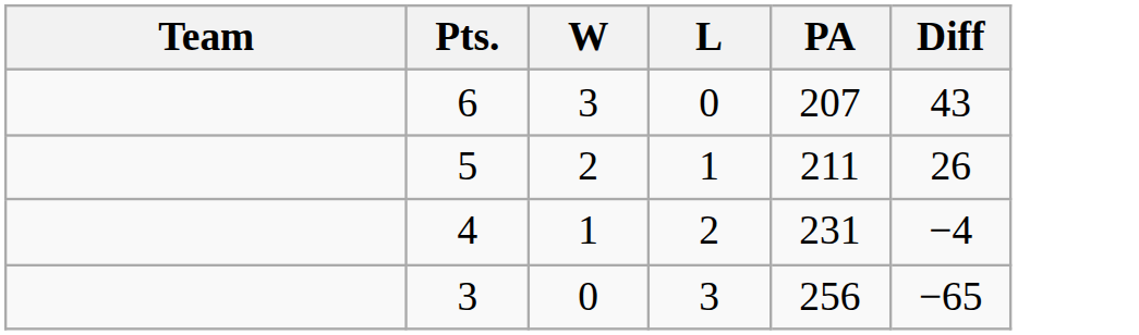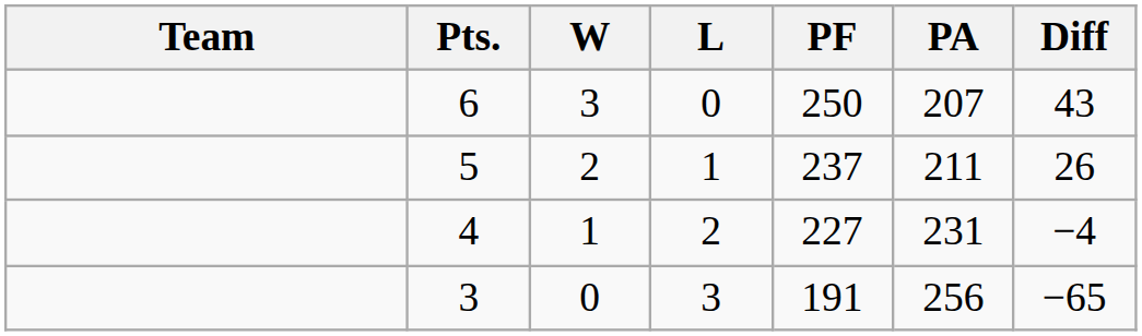 <table class=wikitable>
 <tr align=center>
 <th width=150px>Team</th>
 <th width=40px>Pts.</th>
 <th width=40px>W</th>
 <th width=40px>L</th>
+<th width=40px>PF</th>
 <th width=40px>PA</th>
 <th width=40px>Diff</th>
 </tr>
 <tr align=center>
 <td align=left></td>
 <td>6</td>
 <td>3</td>
 <td>0</td>
+<td>250</td>
 <td>207</td>
 <td>43</td>
 </tr>
 <tr align=center>
 <td align=left></td>
 <td>5</td>
 <td>2</td>
 <td>1</td>
+<td>237</td>
 <td>211</td>
 <td>26</td>
 </tr>
 <tr align=center>
 <td align=left></td>
 <td>4</td>
 <td>1</td>
 <td>2</td>
+<td>227</td>
 <td>231</td>
 <td>−4</td>
 </tr>
 <tr align=center>
 <td align=left></td>
 <td>3</td>
 <td>0</td>
 <td>3</td>
+<td>191</td>
 <td>256</td>
 <td>−65</td>
 </tr>
 </table>
